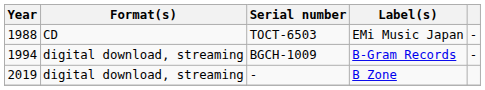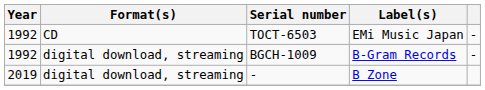 <table class="wikitable sortable plainrowheaders">
 <tr>
 <th scope="col">Year</th>
 <th scope="col">Format(s)</th>
 <th scope="col">Serial number</th>
 <th scope="col">Label(s)</th>
 <th scope="col"></th>
 </tr>
 <tr>
-<td>1988</td>
+<td>1992</td>
 <td>CD</td>
 <td>TOCT-6503</td>
 <td>EMi Music Japan</td>
 <td>-</td>
 </tr>
 <tr>
-<td>1994</td>
+<td>1992</td>
 <td>digital download, streaming</td>
 <td>BGCH-1009</td>
 <td><a href='#'>B-Gram Records</a></td>
 <td>-</td>
 </tr>
 <tr>
 <td>2019</td>
 <td>digital download, streaming</td>
 <td>-</td>
 <td><a href='#'>B Zone</a></td>
 <td></td>
 </tr>
 <tr>
 </tr>
 </table>
